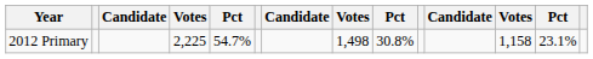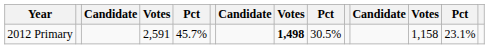 <table class="wikitable" style="margin:0.5em ; font-size:95%">
 <tr>
 <th>Year</th>
 <th></th>
 <th>Candidate</th>
 <th>Votes</th>
 <th>Pct</th>
 <th></th>
 <th>Candidate</th>
 <th>Votes</th>
 <th>Pct</th>
 <th></th>
 <th>Candidate</th>
 <th>Votes</th>
 <th>Pct</th>
 <th></th>
 </tr>
 <tr>
 <td>2012 Primary</td>
 <td></td>
 <td></td>
-<td>2,225</td>
-<td>54.7%</td>
+<td>2,591</td>
+<td>45.7%</td>
 <td></td>
 <td></td>
-<td>1,498</td>
-<td>30.8%</td>
+<td><strong>1,498</strong></td>
+<td>30.5%</td>
 <td></td>
 <td></td>
 <td>1,158</td>
 <td>23.1%</td>
 <td></td>
 </tr>
 </table>
